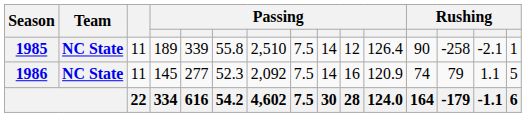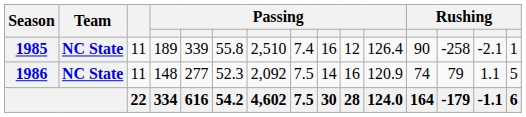 <table class="wikitable" style="text-align:center;">
 <tr>
 <th rowspan="2">Season</th>
 <th rowspan="2">Team</th>
 <th rowspan="2"></th>
 <th colspan="8">Passing</th>
 <th colspan="4">Rushing</th>
 </tr>
 <tr>
 <th></th>
 <th></th>
 <th></th>
 <th></th>
 <th></th>
 <th></th>
 <th></th>
 <th></th>
 <th></th>
 <th></th>
 <th></th>
 <th></th>
 </tr>
 <tr>
 <th><a href='#'>1985</a></th>
 <th><a href='#'>NC State</a></th>
 <td>11</td>
 <td>189</td>
 <td>339</td>
 <td>55.8</td>
 <td>2,510</td>
-<td>7.5</td>
-<td>14</td>
+<td>7.4</td>
+<td>16</td>
 <td>12</td>
 <td>126.4</td>
 <td>90</td>
 <td>-258</td>
 <td>-2.1</td>
 <td>1</td>
 </tr>
 <tr>
 <th><a href='#'>1986</a></th>
 <th><a href='#'>NC State</a></th>
 <td>11</td>
-<td>145</td>
+<td>148</td>
 <td>277</td>
 <td>52.3</td>
 <td>2,092</td>
 <td>7.5</td>
 <td>14</td>
 <td>16</td>
 <td>120.9</td>
 <td>74</td>
 <td>79</td>
 <td>1.1</td>
 <td>5</td>
 </tr>
 <tr>
 <th colspan="2"></th>
 <th>22</th>
 <th>334</th>
 <th>616</th>
 <th>54.2</th>
 <th>4,602</th>
 <th>7.5</th>
 <th>30</th>
 <th>28</th>
 <th>124.0</th>
 <th>164</th>
 <th>-179</th>
 <th>-1.1</th>
 <th>6</th>
 </tr>
 </table>
